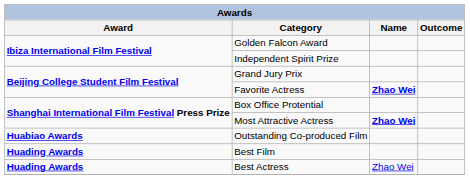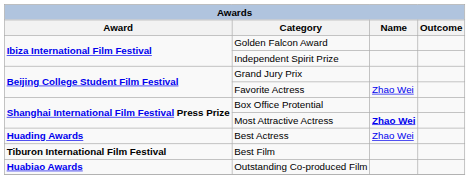 <table class="wikitable" style="font-size:90%;">
 <tr>
 <th colspan="4" style="background:LightSteelBlue;">Awards</th>
 </tr>
 <tr>
 <th>Award</th>
 <th>Category</th>
 <th>Name</th>
 <th>Outcome</th>
 </tr>
 <tr>
 <td rowspan=2><strong><a href='#'>Ibiza International Film Festival</a></strong></td>
 <td>Golden Falcon Award</td>
 <td></td>
 <td></td>
 </tr>
 <tr>
 <td>Independent Spirit Prize</td>
 <td></td>
 <td></td>
 </tr>
 <tr>
 <td rowspan=2><strong><a href='#'>Beijing College Student Film Festival</a></strong></td>
 <td>Grand Jury Prix</td>
 <td></td>
 <td></td>
 </tr>
 <tr>
 <td>Favorite Actress</td>
-<td><strong><a href='#'>Zhao Wei</a></strong></td>
+<td><a href='#'>Zhao Wei</a></td>
 <td></td>
 </tr>
 <tr>
 <td rowspan=2><strong><a href='#'>Shanghai International Film Festival</a> Press Prize</strong></td>
 <td>Box Office Protential</td>
 <td></td>
 <td></td>
 </tr>
 <tr>
 <td>Most Attractive Actress</td>
 <td><strong><a href='#'>Zhao Wei</a></strong></td>
 <td></td>
 </tr>
 <tr>
+<td><strong><a href='#'>Huading Awards</a></strong></td>
+<td>Best Actress</td>
+<td><a href='#'>Zhao Wei</a></td>
+<td></td>
+</tr>
+<tr>
+<td><strong>Tiburon International Film Festival</strong></td>
+<td>Best Film</td>
+<td></td>
+<td></td>
+</tr>
+<tr>
 <td><strong><a href='#'>Huabiao Awards</a></strong></td>
 <td>Outstanding Co-produced Film</td>
 <td></td>
 <td></td>
 </tr>
 <tr>
-<td><strong><a href='#'>Huading Awards</a></strong></td>
-<td>Best Film</td>
-<td></td>
-<td></td>
-</tr>
-<tr>
-<td><strong><a href='#'>Huading Awards</a></strong></td>
-<td>Best Actress</td>
-<td><a href='#'>Zhao Wei</a></td>
-<td></td>
-</tr>
-<tr>
 </tr>
 </table>
